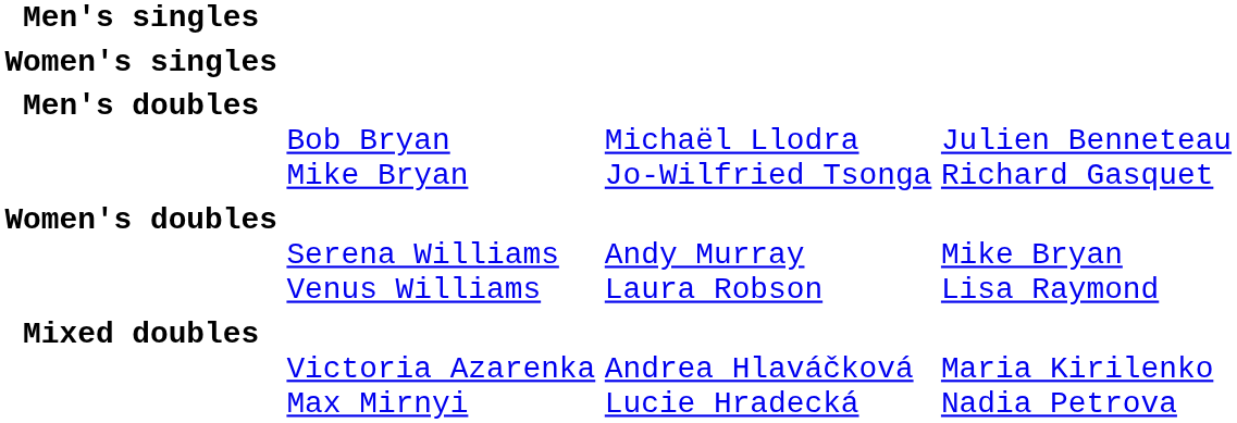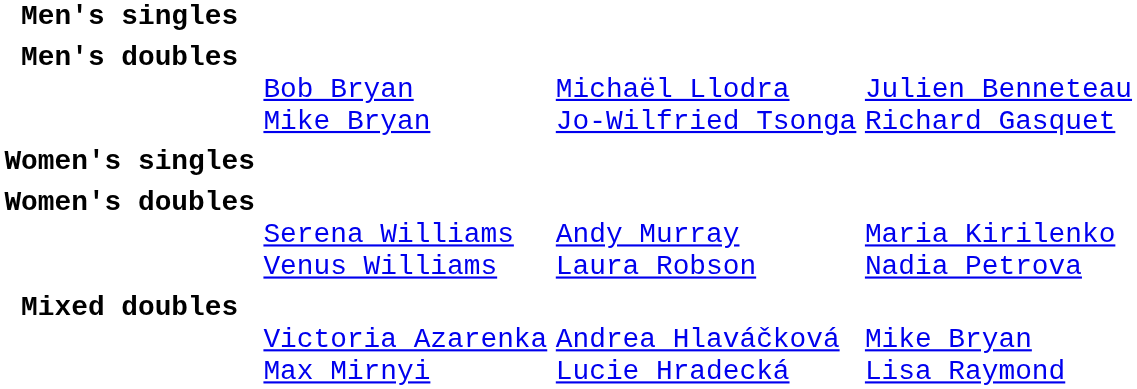 <table>
 <tr>
 <th scope="row">Men's singles<br></th>
-<td></td>
-<td></td>
-<td></td>
-</tr>
-<tr>
-<th scope="row">Women's singles<br></th>
 <td></td>
 <td></td>
 <td></td>
 </tr>
 <tr valign="top">
 <th scope="row">Men's doubles<br></th>
 <td><br><a href='#'>Bob Bryan</a><br><a href='#'>Mike Bryan</a></td>
 <td><br><a href='#'>Michaël Llodra</a><br><a href='#'>Jo-Wilfried Tsonga</a></td>
 <td><br><a href='#'>Julien Benneteau</a><br><a href='#'>Richard Gasquet</a></td>
 </tr>
+<tr>
+<th scope="row">Women's singles<br></th>
+<td></td>
+<td></td>
+<td></td>
+</tr>
 <tr valign="top">
 <th scope="row">Women's doubles<br></th>
 <td><br><a href='#'>Serena Williams</a><br><a href='#'>Venus Williams</a></td>
 <td><br><a href='#'>Andy Murray</a><br><a href='#'>Laura Robson</a></td>
-<td><br><a href='#'>Mike Bryan</a><br><a href='#'>Lisa Raymond</a></td>
+<td><br><a href='#'>Maria Kirilenko</a><br><a href='#'>Nadia Petrova</a></td>
 </tr>
 <tr valign="top">
 <th scope="row">Mixed doubles<br></th>
 <td><br><a href='#'>Victoria Azarenka</a><br><a href='#'>Max Mirnyi</a></td>
 <td><br><a href='#'>Andrea Hlaváčková</a><br><a href='#'>Lucie Hradecká</a></td>
-<td><br><a href='#'>Maria Kirilenko</a><br><a href='#'>Nadia Petrova</a></td>
+<td><br><a href='#'>Mike Bryan</a><br><a href='#'>Lisa Raymond</a></td>
 </tr>
 </table>
